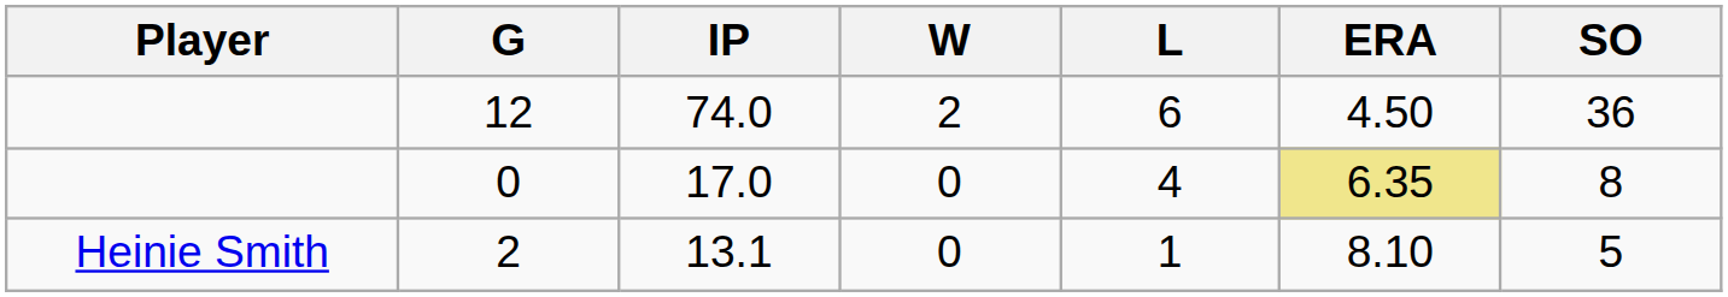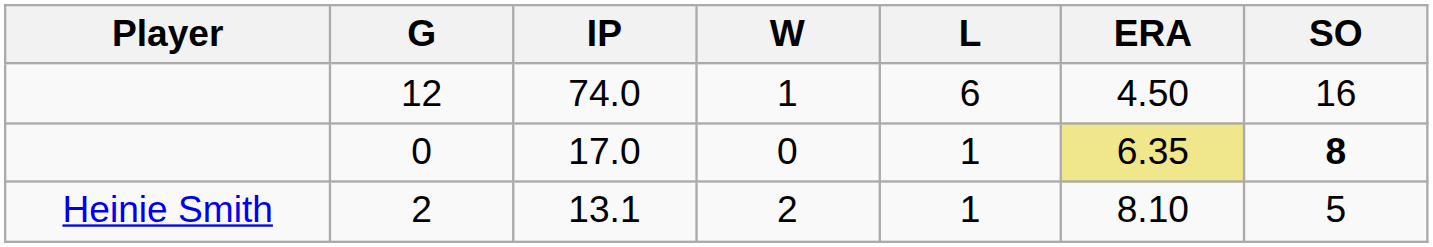 <table class="wikitable sortable">
 <tr>
 <th bgcolor="#DDDDFF" width="16%">Player</th>
 <th bgcolor="#DDDDFF" width="9%">G</th>
 <th bgcolor="#DDDDFF" width="9%">IP</th>
 <th bgcolor="#DDDDFF" width="9%">W</th>
 <th bgcolor="#DDDDFF" width="9%">L</th>
 <th bgcolor="#DDDDFF" width="9%">ERA</th>
 <th bgcolor="#DDDDFF" width="9%">SO</th>
 </tr>
 <tr align="center">
 <td></td>
 <td>12</td>
 <td>74.0</td>
-<td>2</td>
+<td>1</td>
 <td>6</td>
 <td>4.50</td>
-<td>36</td>
+<td>16</td>
 </tr>
 <tr align="center">
 <td></td>
 <td>0</td>
 <td>17.0</td>
 <td>0</td>
-<td>4</td>
+<td>1</td>
 <td style="background: khaki;">6.35</td>
-<td>8</td>
+<td><strong>8</strong></td>
 </tr>
 <tr align="center">
 <td><a href='#'>Heinie Smith</a></td>
 <td>2</td>
 <td>13.1</td>
-<td>0</td>
+<td>2</td>
 <td>1</td>
 <td>8.10</td>
 <td>5</td>
 </tr>
 </table>
